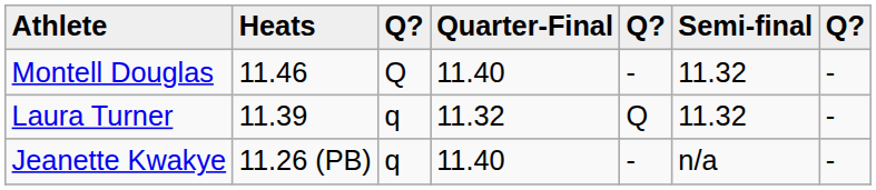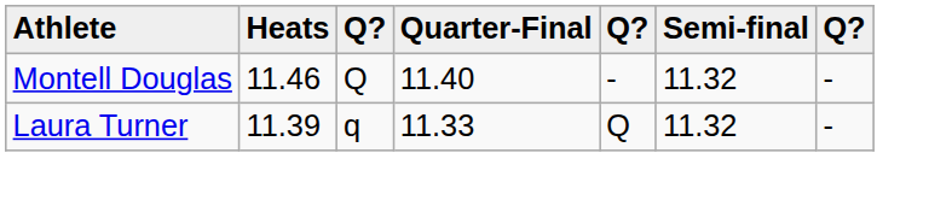 <table class="wikitable">
 <tr>
 <td !align="center" bgcolor="efefef"><strong>Athlete</strong></td>
 <td !align="center" bgcolor="efefef"><strong>Heats</strong></td>
 <td !align="center" bgcolor="efefef"><strong>Q?</strong></td>
 <td !align="center" bgcolor="efefef"><strong>Quarter-Final</strong></td>
 <td !align="center" bgcolor="efefef"><strong>Q?</strong></td>
 <td !align="center" bgcolor="efefef"><strong>Semi-final</strong></td>
 <td !align="center" bgcolor="efefef"><strong>Q?</strong></td>
 </tr>
 <tr>
 <td><a href='#'>Montell Douglas</a></td>
 <td>11.46</td>
 <td>Q</td>
 <td>11.40</td>
 <td>-</td>
 <td>11.32</td>
 <td>-</td>
 </tr>
 <tr>
 <td><a href='#'>Laura Turner</a></td>
 <td>11.39</td>
 <td>q</td>
-<td>11.32</td>
+<td>11.33</td>
 <td>Q</td>
 <td>11.32</td>
 <td>-</td>
 </tr>
-<tr>
-<td><a href='#'>Jeanette Kwakye</a></td>
-<td>11.26 (PB)</td>
-<td>q</td>
-<td>11.40</td>
-<td>-</td>
-<td>n/a</td>
-<td>-</td>
-</tr>
 </table>
